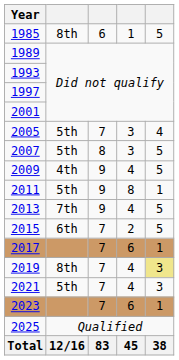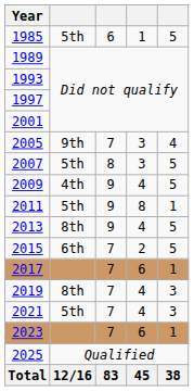 <table class="wikitable" style="text-align:center">
 <tr>
 <th>Year</th>
 <th></th>
 <th width=25></th>
 <th width=25></th>
 <th width=25></th>
 </tr>
 <tr>
 <td> <a href='#'>1985</a></td>
-<td>8th</td>
+<td>5th</td>
 <td>6</td>
 <td>1</td>
 <td>5</td>
 </tr>
 <tr>
 <td> <a href='#'>1989</a></td>
 <td colspan=4 rowspan=4><em>Did not qualify</em></td>
 </tr>
 <tr>
 <td> <a href='#'>1993</a></td>
 </tr>
 <tr>
 <td> <a href='#'>1997</a></td>
 </tr>
 <tr>
 <td> <a href='#'>2001</a></td>
 </tr>
 <tr>
 <td> <a href='#'>2005</a></td>
-<td>5th</td>
+<td>9th</td>
 <td>7</td>
 <td>3</td>
 <td>4</td>
 </tr>
 <tr>
 <td> <a href='#'>2007</a></td>
 <td>5th</td>
 <td>8</td>
 <td>3</td>
 <td>5</td>
 </tr>
 <tr>
 <td> <a href='#'>2009</a></td>
 <td>4th</td>
 <td>9</td>
 <td>4</td>
 <td>5</td>
 </tr>
 <tr>
 <td> <a href='#'>2011</a></td>
 <td>5th</td>
 <td>9</td>
 <td>8</td>
 <td>1</td>
 </tr>
 <tr>
 <td> <a href='#'>2013</a></td>
-<td>7th</td>
+<td>8th</td>
 <td>9</td>
 <td>4</td>
 <td>5</td>
 </tr>
 <tr>
 <td> <a href='#'>2015</a></td>
 <td>6th</td>
 <td>7</td>
 <td>2</td>
 <td>5</td>
 </tr>
 <tr bgcolor=#cc9966>
 <td> <a href='#'>2017</a></td>
 <td></td>
 <td>7</td>
 <td>6</td>
 <td>1</td>
 </tr>
 <tr>
 <td> <a href='#'>2019</a></td>
 <td>8th</td>
 <td>7</td>
 <td>4</td>
-<td style="background: khaki;">3</td>
+<td>3</td>
 </tr>
 <tr>
 <td> <a href='#'>2021</a></td>
 <td>5th</td>
 <td>7</td>
 <td>4</td>
 <td>3</td>
 </tr>
 <tr bgcolor=#cc9966>
 <td> <a href='#'>2023</a></td>
 <td></td>
 <td>7</td>
 <td>6</td>
 <td>1</td>
 </tr>
 <tr>
 <td> <a href='#'>2025</a></td>
 <td colspan=4><em>Qualified</em></td>
 </tr>
 <tr>
 <th>Total</th>
 <th>12/16</th>
 <th>83</th>
 <th>45</th>
 <th>38</th>
 </tr>
 </table>
